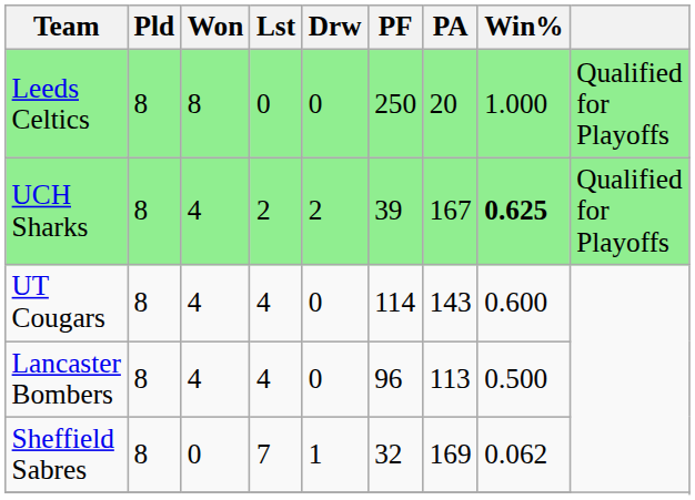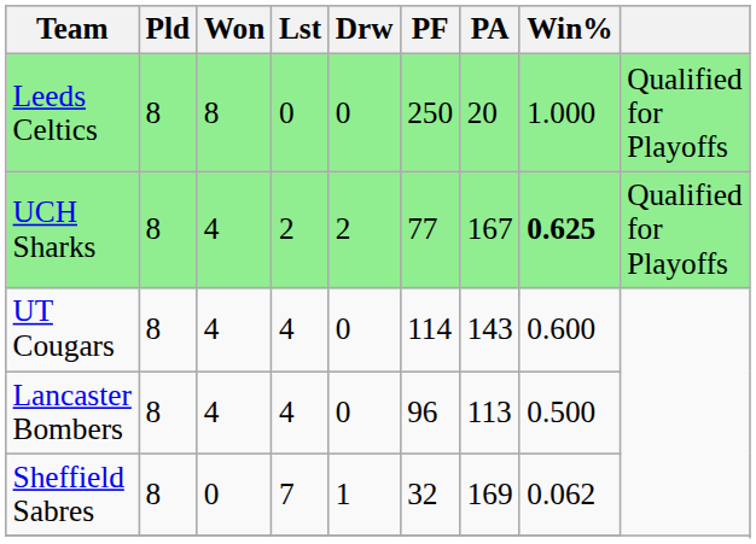 <table class="wikitable" width="60%">
 <tr>
 <th width=26%>Team</th>
 <th width=5%>Pld</th>
 <th width=5%>Won</th>
 <th width=5%>Lst</th>
 <th width=5%>Drw</th>
 <th width=5%>PF</th>
 <th width=5%>PA</th>
 <th width=6%>Win%</th>
 <th width=38%></th>
 </tr>
 <tr style="background:lightgreen">
 <td><a href='#'>Leeds</a> Celtics</td>
 <td>8</td>
 <td>8</td>
 <td>0</td>
 <td>0</td>
 <td>250</td>
 <td>20</td>
 <td>1.000</td>
 <td>Qualified for Playoffs</td>
 </tr>
 <tr style="background:lightgreen">
 <td><a href='#'>UCH</a> Sharks</td>
 <td>8</td>
 <td>4</td>
 <td>2</td>
 <td>2</td>
-<td>39</td>
+<td>77</td>
 <td>167</td>
 <td><strong>0.625</strong></td>
 <td>Qualified for Playoffs</td>
 </tr>
 <tr>
 <td><a href='#'>UT</a> Cougars</td>
 <td>8</td>
 <td>4</td>
 <td>4</td>
 <td>0</td>
 <td>114</td>
 <td>143</td>
 <td>0.600</td>
 </tr>
 <tr>
 <td><a href='#'>Lancaster</a> Bombers</td>
 <td>8</td>
 <td>4</td>
 <td>4</td>
 <td>0</td>
 <td>96</td>
 <td>113</td>
 <td>0.500</td>
 </tr>
 <tr>
 <td><a href='#'>Sheffield</a> Sabres</td>
 <td>8</td>
 <td>0</td>
 <td>7</td>
 <td>1</td>
 <td>32</td>
 <td>169</td>
 <td>0.062</td>
 </tr>
 <tr>
 </tr>
 </table>
